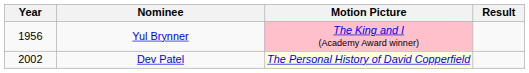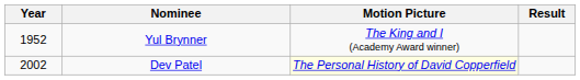 <table class="wikitable" style="text-align: center">
 <tr>
 <th style="width:10%;">Year</th>
 <th style="width:40%;">Nominee</th>
 <th style="width:40%;">Motion Picture</th>
 <th style="width:10%;">Result</th>
 </tr>
 <tr>
-<td>1956</td>
+<td>1952</td>
 <td><a href='#'>Yul Brynner</a></td>
-<td style="background: pink;"><em><a href='#'>The King and I</a></em><br><small>(Academy Award winner)</small></td>
+<td><em><a href='#'>The King and I</a></em><br><small>(Academy Award winner)</small></td>
 <td></td>
 </tr>
 <tr>
 <td>2002</td>
 <td><a href='#'>Dev Patel</a></td>
 <td style="background: lightyellow;"><em><a href='#'>The Personal History of David Copperfield</a></em></td>
 <td></td>
 </tr>
 </table>
